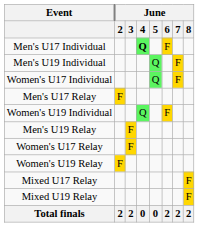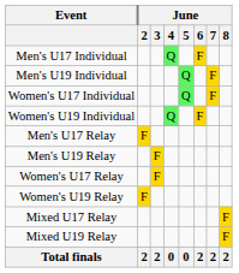 <table class=wikitable style="text-align:center">
 <tr>
 <th>Event</th>
 <th colspan=7 style="border-left: 3px solid grey;">June</th>
 </tr>
 <tr>
 <th></th>
 <th>2</th>
 <th>3</th>
 <th>4</th>
 <th>5</th>
 <th>6</th>
 <th>7</th>
 <th>8</th>
 </tr>
 <tr>
 <td>Men's U17 Individual</td>
 <td></td>
 <td></td>
-<td bgcolor=5BF560><strong>Q</strong></td>
+<td bgcolor=5BF560>Q</td>
 <td></td>
 <td bgcolor=gold>F</td>
 <td></td>
 <td></td>
 </tr>
 <tr>
 <td>Men's U19 Individual</td>
 <td></td>
 <td></td>
 <td></td>
 <td bgcolor=5BF560>Q</td>
 <td></td>
 <td bgcolor=gold>F</td>
 <td></td>
 </tr>
 <tr>
 <td>Women's U17 Individual</td>
 <td></td>
 <td></td>
 <td></td>
 <td bgcolor=5BF560>Q</td>
 <td></td>
 <td bgcolor=gold>F</td>
 <td></td>
 </tr>
 <tr>
+<td>Women's U19 Individual</td>
+<td></td>
+<td></td>
+<td bgcolor=5BF560>Q</td>
+<td></td>
+<td bgcolor=gold>F</td>
+<td></td>
+<td></td>
+</tr>
+<tr>
 <td>Men's U17 Relay</td>
 <td bgcolor=gold>F</td>
 <td></td>
 <td></td>
 <td></td>
 <td></td>
-<td></td>
-<td></td>
-</tr>
-<tr>
-<td>Women's U19 Individual</td>
-<td></td>
-<td></td>
-<td bgcolor=5BF560>Q</td>
-<td></td>
-<td bgcolor=gold>F</td>
 <td></td>
 <td></td>
 </tr>
 <tr>
 <td>Men's U19 Relay</td>
 <td></td>
 <td bgcolor=gold>F</td>
 <td></td>
 <td></td>
 <td></td>
 <td></td>
 <td></td>
 </tr>
 <tr>
 <td>Women's U17 Relay</td>
 <td></td>
 <td bgcolor=gold>F</td>
 <td></td>
 <td></td>
 <td></td>
 <td></td>
 <td></td>
 </tr>
 <tr>
 <td>Women's U19 Relay</td>
 <td bgcolor=gold>F</td>
 <td></td>
 <td></td>
 <td></td>
 <td></td>
 <td></td>
 <td></td>
 </tr>
 <tr>
 <td>Mixed U17 Relay</td>
 <td></td>
 <td></td>
 <td></td>
 <td></td>
 <td></td>
 <td></td>
 <td bgcolor=gold>F</td>
 </tr>
 <tr>
 <td>Mixed U19 Relay</td>
 <td></td>
 <td></td>
 <td></td>
 <td></td>
 <td></td>
 <td></td>
 <td bgcolor=gold>F</td>
 </tr>
 <tr>
 <th>Total finals</th>
 <th>2</th>
 <th>2</th>
 <th>0</th>
 <th>0</th>
 <th>2</th>
 <th>2</th>
 <th>2</th>
 </tr>
 </table>
